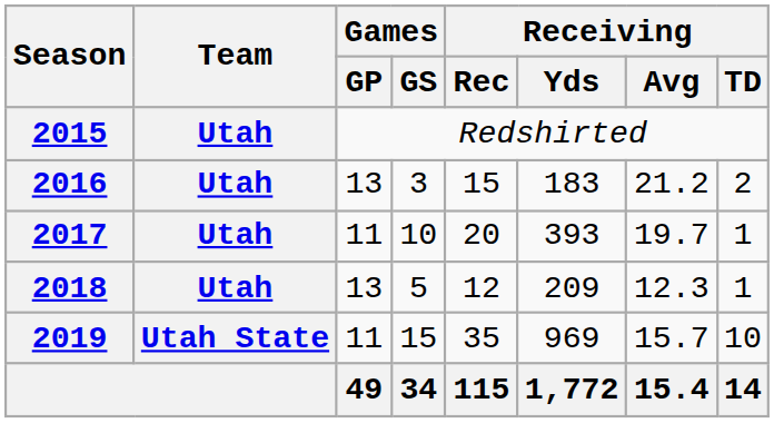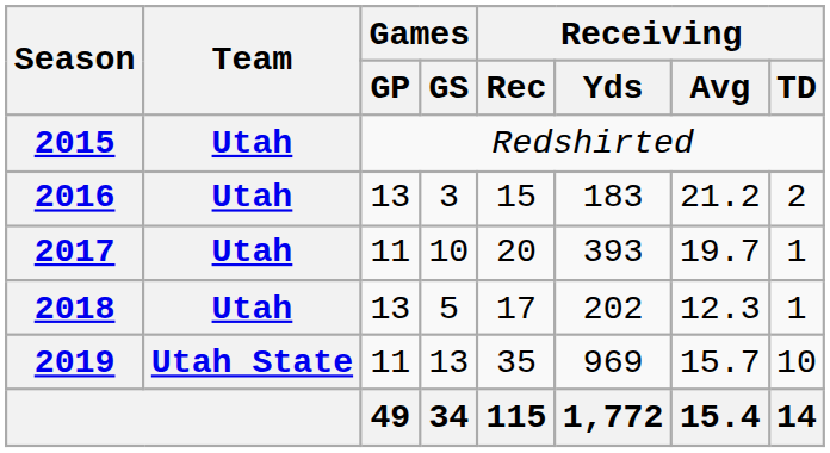 <table class="wikitable" style="text-align:center;">
 <tr>
 <th rowspan="2">Season</th>
 <th rowspan="2">Team</th>
 <th colspan="2">Games</th>
 <th colspan="4 ">Receiving</th>
 </tr>
 <tr>
 <th>GP</th>
 <th>GS</th>
 <th>Rec</th>
 <th>Yds</th>
 <th>Avg</th>
 <th>TD</th>
 </tr>
 <tr>
 <th><a href='#'>2015</a></th>
 <th><a href='#'>Utah</a></th>
 <td colspan="6"><em>Redshirted </em></td>
 </tr>
 <tr>
 <th><a href='#'>2016</a></th>
 <th><a href='#'>Utah</a></th>
 <td>13</td>
 <td>3</td>
 <td>15</td>
 <td>183</td>
 <td>21.2</td>
 <td>2</td>
 </tr>
 <tr>
 <th><a href='#'>2017</a></th>
 <th><a href='#'>Utah</a></th>
 <td>11</td>
 <td>10</td>
 <td>20</td>
 <td>393</td>
 <td>19.7</td>
 <td>1</td>
 </tr>
 <tr>
 <th><a href='#'>2018</a></th>
 <th><a href='#'>Utah</a></th>
 <td>13</td>
 <td>5</td>
-<td>12</td>
-<td>209</td>
+<td>17</td>
+<td>202</td>
 <td>12.3</td>
 <td>1</td>
 </tr>
 <tr>
 <th><a href='#'>2019</a></th>
 <th><a href='#'>Utah State</a></th>
 <td>11</td>
-<td>15</td>
+<td>13</td>
 <td>35</td>
 <td>969</td>
 <td>15.7</td>
 <td>10</td>
 </tr>
 <tr>
 <th colspan="2"></th>
 <th>49</th>
 <th>34</th>
 <th>115</th>
 <th>1,772</th>
 <th>15.4</th>
 <th>14</th>
 </tr>
 </table>
